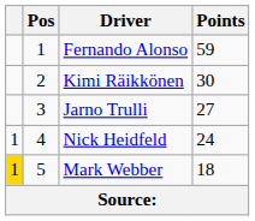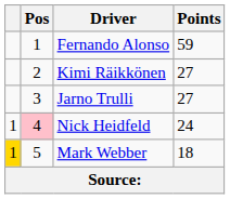 <table class="wikitable" style="font-size: 85%;">
 <tr>
 <th></th>
 <th>Pos</th>
 <th>Driver</th>
 <th>Points</th>
 </tr>
 <tr>
 <td></td>
 <td align="center">1</td>
 <td> <a href='#'>Fernando Alonso</a></td>
 <td>59</td>
 </tr>
 <tr>
 <td></td>
 <td align="center">2</td>
 <td> <a href='#'>Kimi Räikkönen</a></td>
-<td>30</td>
+<td>27</td>
 </tr>
 <tr>
 <td></td>
 <td align="center">3</td>
 <td> <a href='#'>Jarno Trulli</a></td>
 <td>27</td>
 </tr>
 <tr>
 <td> 1</td>
-<td align="center">4</td>
+<td align="center" style="background: pink;">4</td>
 <td> <a href='#'>Nick Heidfeld</a></td>
 <td>24</td>
 </tr>
 <tr>
 <td style="background: gold;"> 1</td>
 <td align="center">5</td>
 <td> <a href='#'>Mark Webber</a></td>
 <td>18</td>
 </tr>
 <tr>
 <th colspan=4>Source: </th>
 </tr>
 </table>
